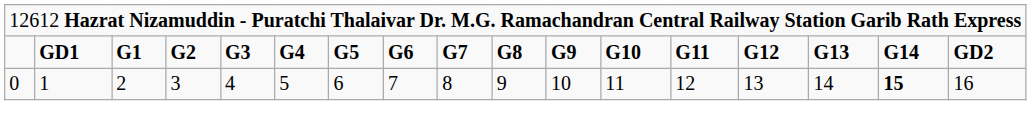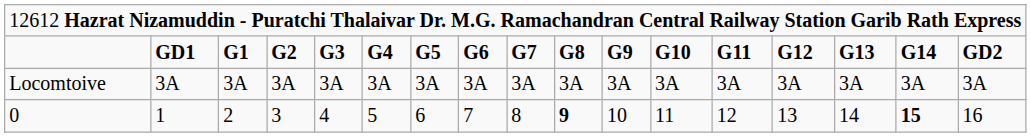 <table class="wikitable">
 <tr>
 <td colspan="17">12612 <strong>Hazrat Nizamuddin - Puratchi Thalaivar Dr. M.G. Ramachandran Central Railway Station Garib Rath Express</strong></td>
 </tr>
 <tr>
 <td></td>
 <td><strong>GD1</strong></td>
 <td><strong>G1</strong></td>
 <td><strong>G2</strong></td>
 <td><strong>G3</strong></td>
 <td><strong>G4</strong></td>
 <td><strong>G5</strong></td>
 <td><strong>G6</strong></td>
 <td><strong>G7</strong></td>
 <td><strong>G8</strong></td>
 <td><strong>G9</strong></td>
 <td><strong>G10</strong></td>
 <td><strong>G11</strong></td>
 <td><strong>G12</strong></td>
 <td><strong>G13</strong></td>
 <td><strong>G14</strong></td>
 <td><strong>GD2</strong></td>
 </tr>
 <tr>
+<td>Locomtoive</td>
+<td>3A</td>
+<td>3A</td>
+<td>3A</td>
+<td>3A</td>
+<td>3A</td>
+<td>3A</td>
+<td>3A</td>
+<td>3A</td>
+<td>3A</td>
+<td>3A</td>
+<td>3A</td>
+<td>3A</td>
+<td>3A</td>
+<td>3A</td>
+<td>3A</td>
+<td>3A</td>
+</tr>
+<tr>
 <td>0</td>
 <td>1</td>
 <td>2</td>
 <td>3</td>
 <td>4</td>
 <td>5</td>
 <td>6</td>
 <td>7</td>
 <td>8</td>
-<td>9</td>
+<td><strong>9</strong></td>
 <td>10</td>
 <td>11</td>
 <td>12</td>
 <td>13</td>
 <td>14</td>
 <td><strong>15</strong></td>
 <td>16</td>
 </tr>
 </table>
